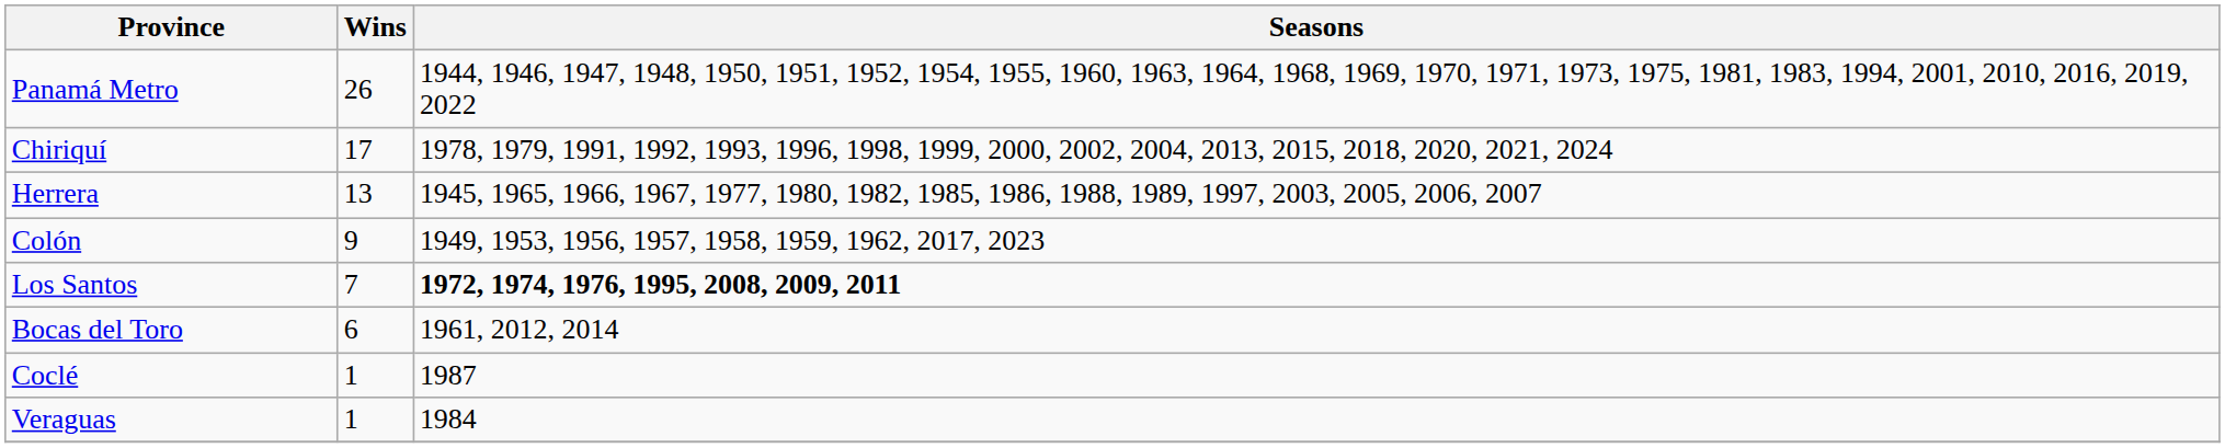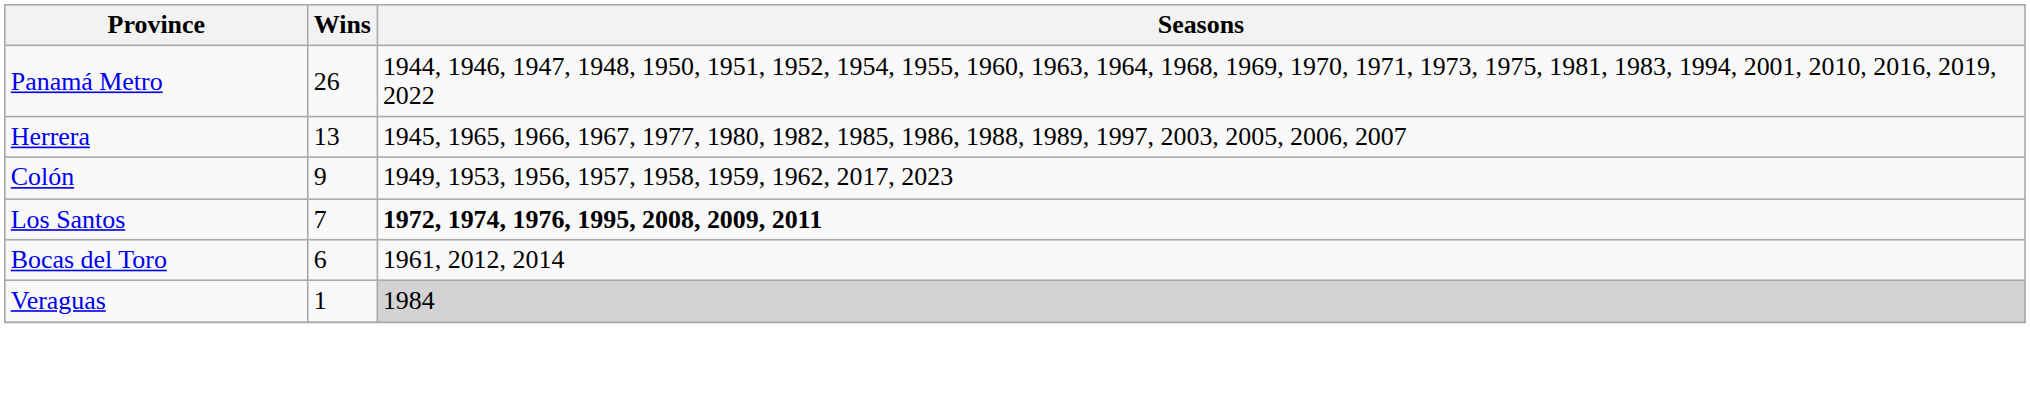 <table class="wikitable">
 <tr>
 <th width=15%>Province</th>
 <th>Wins</th>
 <th>Seasons</th>
 </tr>
 <tr>
 <td><a href='#'>Panamá Metro</a></td>
 <td>26</td>
 <td>1944, 1946, 1947, 1948, 1950, 1951, 1952, 1954, 1955, 1960, 1963, 1964, 1968, 1969, 1970, 1971, 1973,  1975, 1981, 1983, 1994, 2001, 2010, 2016, 2019, 2022</td>
-</tr>
-<tr>
-<td><a href='#'>Chiriquí</a></td>
-<td>17</td>
-<td>1978, 1979, 1991, 1992, 1993, 1996, 1998, 1999, 2000, 2002, 2004, 2013, 2015, 2018, 2020, 2021, 2024</td>
 </tr>
 <tr>
 <td><a href='#'>Herrera</a></td>
 <td>13</td>
 <td>1945, 1965, 1966, 1967, 1977, 1980, 1982, 1985, 1986, 1988, 1989, 1997, 2003, 2005, 2006, 2007</td>
 </tr>
 <tr>
 <td><a href='#'>Colón</a></td>
 <td>9</td>
 <td>1949, 1953, 1956, 1957, 1958, 1959, 1962, 2017, 2023</td>
 </tr>
 <tr>
 <td><a href='#'>Los Santos</a></td>
 <td>7</td>
 <td><strong>1972, 1974, 1976, 1995, 2008, 2009, 2011</strong></td>
 </tr>
 <tr>
 <td><a href='#'>Bocas del Toro</a></td>
 <td>6</td>
 <td>1961, 2012, 2014</td>
 </tr>
 <tr>
-<td><a href='#'>Coclé</a></td>
-<td>1</td>
-<td>1987</td>
-</tr>
-<tr>
 <td><a href='#'>Veraguas</a></td>
 <td>1</td>
-<td>1984</td>
+<td style="background: lightgrey;">1984</td>
 </tr>
 <tr>
 </tr>
 </table>
